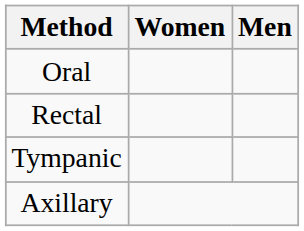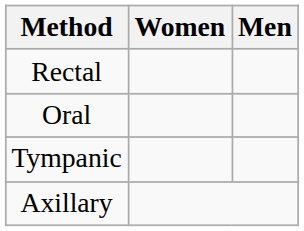 <table class="wikitable" style="float: right; margin-left:15px; text-align:center">
 <tr>
 <th>Method</th>
 <th>Women</th>
 <th>Men</th>
 </tr>
 <tr>
-<td>Oral</td>
+<td>Rectal</td>
 <td></td>
 <td></td>
 </tr>
 <tr>
-<td>Rectal</td>
+<td>Oral</td>
 <td></td>
 <td></td>
 </tr>
 <tr>
 <td>Tympanic</td>
 <td></td>
 <td></td>
 </tr>
 <tr>
 <td>Axillary</td>
 <td colspan="2"></td>
 </tr>
 </table>
